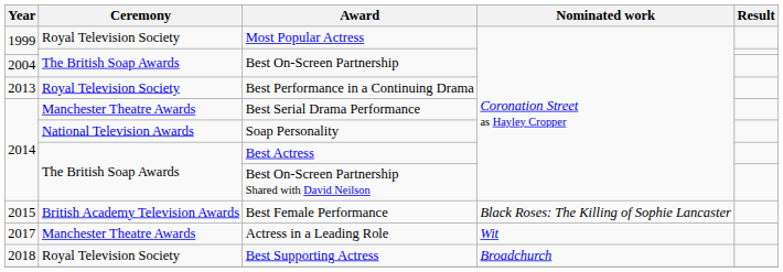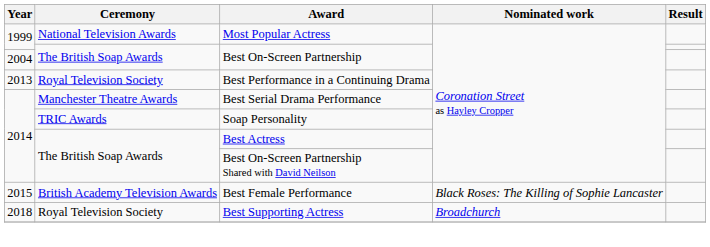 <table class="wikitable sortable">
 <tr>
 <th>Year</th>
 <th>Ceremony</th>
 <th>Award</th>
 <th>Nominated work</th>
 <th>Result</th>
 </tr>
 <tr>
 <td rowspan="2">1999</td>
-<td>Royal Television Society</td>
+<td><a href='#'>National Television Awards</a></td>
 <td><a href='#'>Most Popular Actress</a></td>
 <td rowspan="8"><em><a href='#'>Coronation Street</a></em><br><small>as <a href='#'>Hayley Cropper</a></small></td>
 <td></td>
 </tr>
 <tr>
 <td rowspan="2"><a href='#'>The British Soap Awards</a></td>
 <td rowspan="2">Best On-Screen Partnership</td>
 <td></td>
 </tr>
 <tr>
 <td>2004</td>
 <td></td>
 </tr>
 <tr>
 <td>2013</td>
 <td><a href='#'>Royal Television Society</a></td>
 <td>Best Performance in a Continuing Drama</td>
 <td></td>
 </tr>
 <tr>
 <td rowspan="4">2014</td>
 <td><a href='#'>Manchester Theatre Awards</a></td>
 <td>Best Serial Drama Performance</td>
 <td></td>
 </tr>
 <tr>
-<td><a href='#'>National Television Awards</a></td>
+<td><a href='#'>TRIC Awards</a></td>
 <td>Soap Personality</td>
 <td></td>
 </tr>
 <tr>
 <td rowspan="2">The British Soap Awards</td>
 <td><a href='#'>Best Actress</a></td>
 <td></td>
 </tr>
 <tr>
 <td>Best On-Screen Partnership<br><small>Shared with <a href='#'>David Neilson</a></small></td>
 <td></td>
 </tr>
 <tr>
 <td>2015</td>
 <td><a href='#'>British Academy Television Awards</a></td>
 <td>Best Female Performance</td>
 <td><em>Black Roses: The Killing of Sophie Lancaster</em></td>
 <td></td>
 </tr>
 <tr>
-<td>2017</td>
-<td><a href='#'>Manchester Theatre Awards</a></td>
-<td>Actress in a Leading Role</td>
-<td><em><a href='#'>Wit</a></em></td>
-<td></td>
-</tr>
-<tr>
 <td>2018</td>
 <td>Royal Television Society</td>
 <td><a href='#'>Best Supporting Actress</a></td>
 <td><em><a href='#'>Broadchurch</a></em></td>
 <td></td>
 </tr>
 <tr>
 </tr>
 </table>
